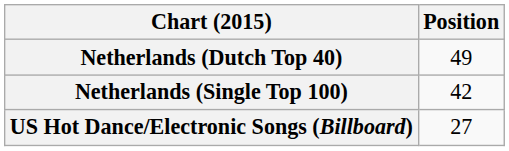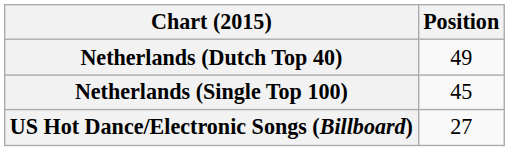 <table class="wikitable plainrowheaders" style="text-align:center">
 <tr>
 <th scope="col">Chart (2015)</th>
 <th scope="col">Position</th>
 </tr>
 <tr>
 <th scope="row">Netherlands (Dutch Top 40)</th>
 <td>49</td>
 </tr>
 <tr>
 <th scope="row">Netherlands (Single Top 100)</th>
-<td>42</td>
+<td>45</td>
 </tr>
 <tr>
 <th scope="row">US Hot Dance/Electronic Songs (<em>Billboard</em>)</th>
 <td>27</td>
 </tr>
 </table>
